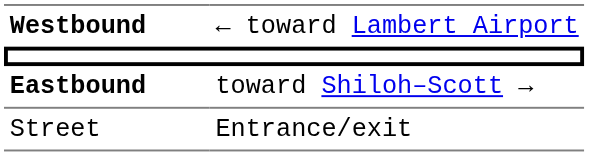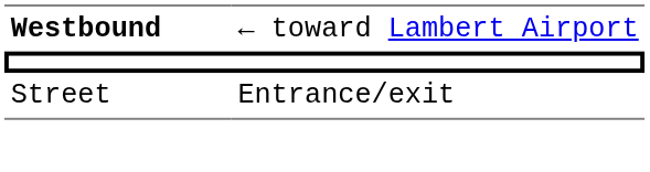 <table border="0" cellspacing="0" cellpadding="3" table>
 <tr>
 <td style="border-top:solid 1px gray"><strong>Westbound</strong></td>
 <td style="border-top:solid 1px gray">←  toward <a href='#'>Lambert Airport</a> </td>
 </tr>
 <tr>
 <td colspan="2" style="border-top:solid 2px black;border-right:solid 2px black;border-left:solid 2px black;border-bottom:solid 2px black;text-align:center"></td>
 </tr>
 <tr>
-<td style="border-bottom:solid 1px gray"><strong>Eastbound</strong></td>
-<td style="border-bottom:solid 1px gray">  toward <a href='#'>Shiloh–Scott</a>  →</td>
-</tr>
-<tr>
 <td style="border-bottom:solid 1px gray" width="100" valign="top">Street</td>
 <td style="border-bottom:solid 1px gray" valign="top">Entrance/exit</td>
 </tr>
 </table>
